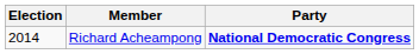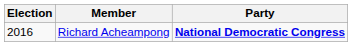 <table class="wikitable">
 <tr>
 <th>Election</th>
 <th>Member</th>
 <th>Party</th>
 </tr>
 <tr>
-<td>2014</td>
+<td>2016</td>
 <td><a href='#'>Richard Acheampong</a></td>
 <td><strong><a href='#'>National Democratic Congress</a></strong></td>
 </tr>
 </table>
